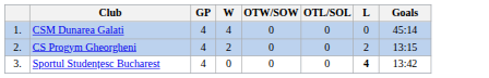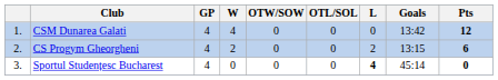 <table class="wikitable" style="background-color:#BCD2EE; text-align:center">
 <tr style="background-color:#e0e0e0">
 <th width="30"></th>
 <th width="230">Club</th>
 <th width="30">GP</th>
 <th width="30">W</th>
 <th width="30">OTW/SOW</th>
 <th width="30">OTL/SOL</th>
 <th width="30">L</th>
 <th width="70">Goals</th>
+<th width="70">Pts</th>
 </tr>
 <tr>
 <td>1.</td>
 <td style="text-align:left"><a href='#'>CSM Dunarea Galati</a></td>
 <td>4</td>
 <td>4</td>
 <td>0</td>
 <td>0</td>
 <td>0</td>
-<td>45:14</td>
+<td>13:42</td>
+<td><strong>12</strong></td>
 </tr>
 <tr>
 <td>2.</td>
 <td style="text-align:left"><a href='#'>CS Progym Gheorgheni</a></td>
 <td>4</td>
 <td>2</td>
 <td>0</td>
 <td>0</td>
 <td>2</td>
 <td>13:15</td>
+<td><strong>6</strong></td>
 </tr>
 <tr style="background-color:#ffffff">
 <td>3.</td>
 <td style="text-align:left"><a href='#'>Sportul Studențesc Bucharest</a></td>
 <td>4</td>
 <td>0</td>
 <td>0</td>
 <td>0</td>
 <td><strong>4</strong></td>
-<td>13:42</td>
+<td>45:14</td>
+<td><strong>0</strong></td>
 </tr>
 </table>
